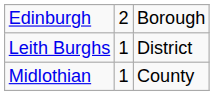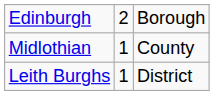 <table class="wikitable sortable">
 <tr>
 <td><a href='#'>Edinburgh</a></td>
 <td>2</td>
 <td>Borough</td>
 </tr>
 <tr>
+<td><a href='#'>Midlothian</a></td>
+<td>1</td>
+<td>County</td>
+</tr>
+<tr>
 <td><a href='#'>Leith Burghs</a></td>
 <td align="center">1</td>
 <td>District</td>
 </tr>
-<tr>
-<td><a href='#'>Midlothian</a></td>
-<td>1</td>
-<td>County</td>
-</tr>
 </table>
